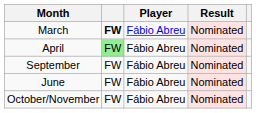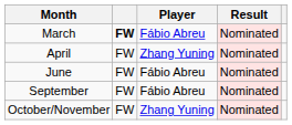 <table class="wikitable sortable" style="text-align:center; font-size:95%;">
 <tr>
 <th>Month</th>
 <th></th>
 <th>Player</th>
 <th>Result</th>
 <th class="unsortable"></th>
 </tr>
 <tr>
 <td>March</td>
 <td><strong>FW</strong></td>
 <td style="text-align:left;"> <a href='#'>Fábio Abreu</a></td>
 <td style="background:#ffe3e3;">Nominated</td>
 <td></td>
 </tr>
 <tr>
 <td>April</td>
-<td style="background: lightgreen;">FW</td>
+<td>FW</td>
+<td style="text-align:left;"> <a href='#'>Zhang Yuning</a></td>
+<td style="background:#ffe3e3;">Nominated</td>
+<td></td>
+</tr>
+<tr>
+<td>June</td>
+<td>FW</td>
 <td style="text-align:left;"> Fábio Abreu</td>
 <td style="background:#ffe3e3;">Nominated</td>
 <td></td>
 </tr>
 <tr>
 <td>September</td>
 <td>FW</td>
 <td style="text-align:left;"> Fábio Abreu</td>
 <td style="background:#ffe3e3;">Nominated</td>
 <td></td>
 </tr>
 <tr>
-<td>June</td>
-<td>FW</td>
-<td style="text-align:left;"> Fábio Abreu</td>
-<td style="background:#ffe3e3;">Nominated</td>
-<td></td>
-</tr>
-<tr>
 <td>October/November</td>
 <td>FW</td>
-<td style="text-align:left;"> Fábio Abreu</td>
+<td style="text-align:left;"> <a href='#'>Zhang Yuning</a></td>
 <td style="background:#ffe3e3;">Nominated</td>
 <td></td>
 </tr>
 </table>
